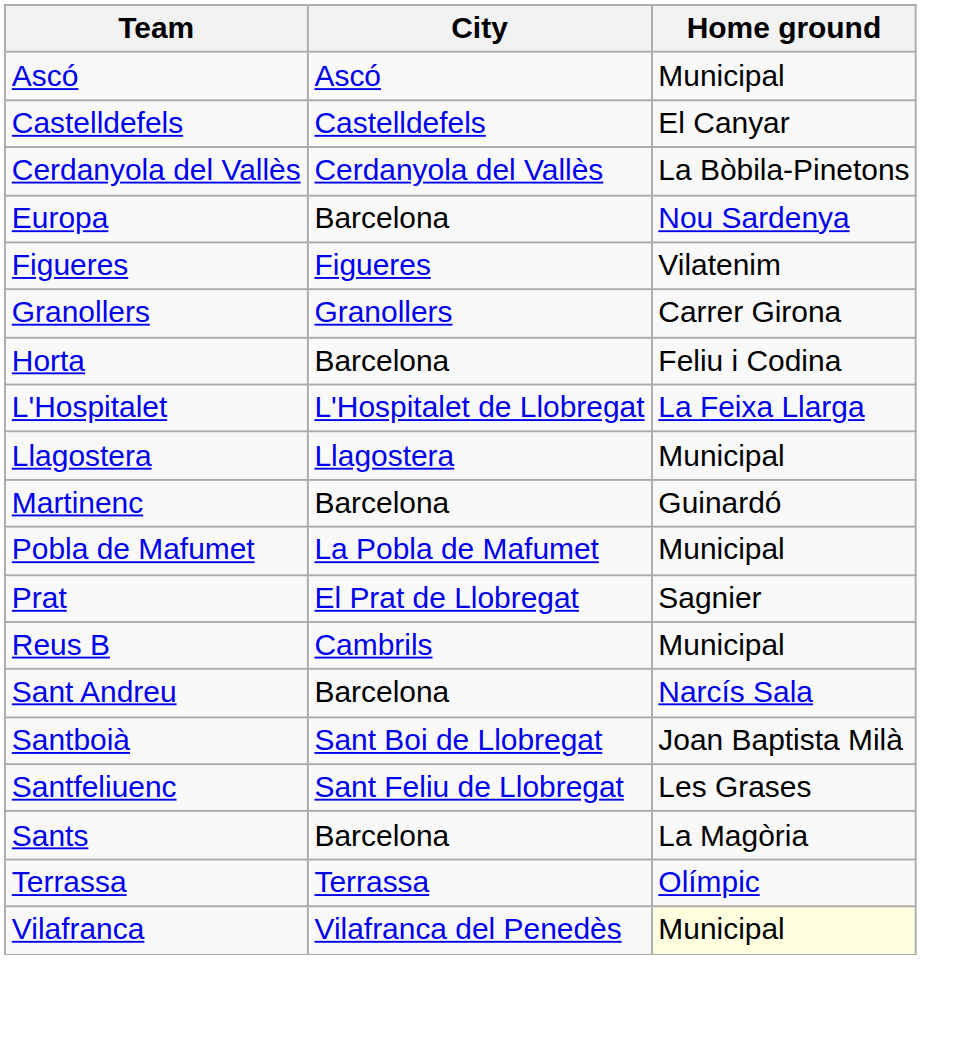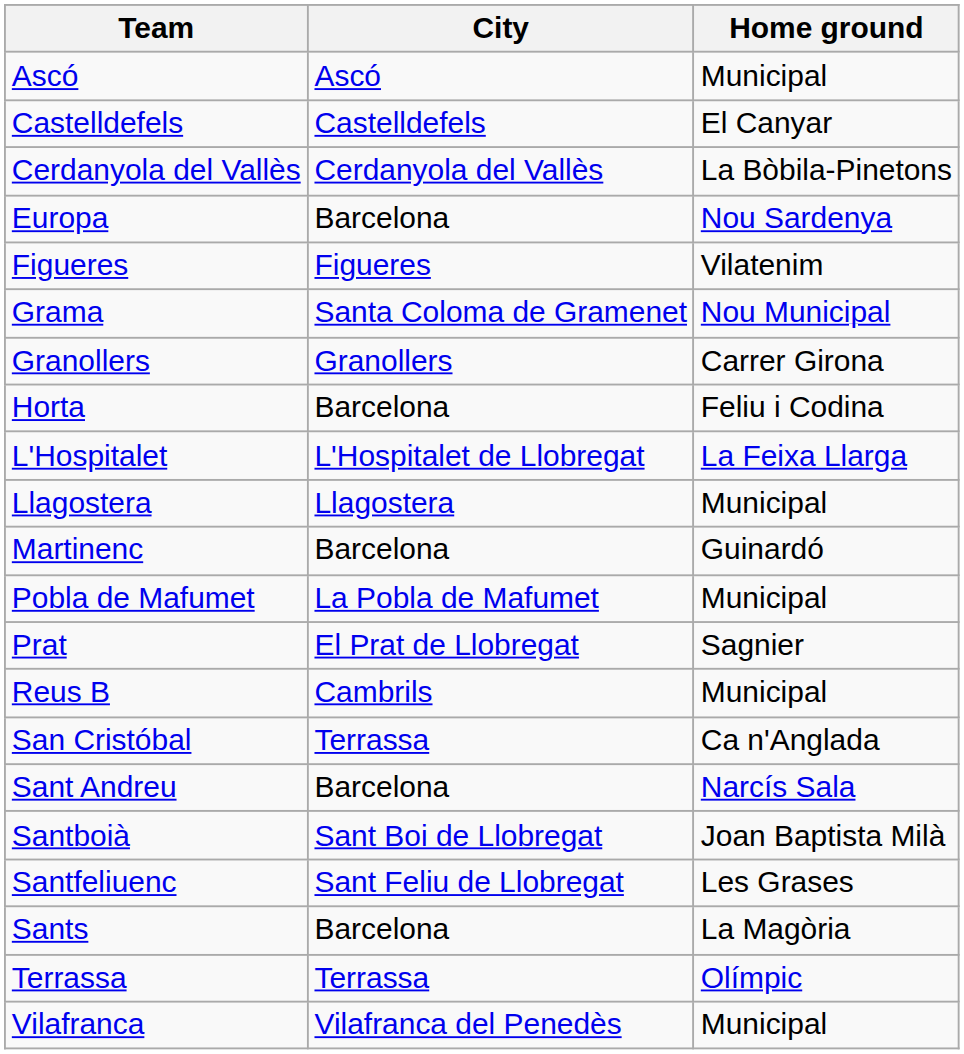 <table class="wikitable sortable">
 <tr>
 <th>Team</th>
 <th>City</th>
 <th>Home ground</th>
 </tr>
 <tr>
 <td><a href='#'>Ascó</a></td>
 <td><a href='#'>Ascó</a></td>
 <td>Municipal</td>
 </tr>
 <tr>
 <td><a href='#'>Castelldefels</a></td>
 <td><a href='#'>Castelldefels</a></td>
 <td>El Canyar</td>
 </tr>
 <tr>
 <td><a href='#'>Cerdanyola del Vallès</a></td>
 <td><a href='#'>Cerdanyola del Vallès</a></td>
 <td>La Bòbila-Pinetons</td>
 </tr>
 <tr>
 <td><a href='#'>Europa</a></td>
 <td>Barcelona</td>
 <td><a href='#'>Nou Sardenya</a></td>
 </tr>
 <tr>
 <td><a href='#'>Figueres</a></td>
 <td><a href='#'>Figueres</a></td>
 <td>Vilatenim</td>
+</tr>
+<tr>
+<td><a href='#'>Grama</a></td>
+<td><a href='#'>Santa Coloma de Gramenet</a></td>
+<td><a href='#'>Nou Municipal</a></td>
 </tr>
 <tr>
 <td><a href='#'>Granollers</a></td>
 <td><a href='#'>Granollers</a></td>
 <td>Carrer Girona</td>
 </tr>
 <tr>
 <td><a href='#'>Horta</a></td>
 <td>Barcelona</td>
 <td>Feliu i Codina</td>
 </tr>
 <tr>
 <td><a href='#'>L'Hospitalet</a></td>
 <td><a href='#'>L'Hospitalet de Llobregat</a></td>
 <td><a href='#'>La Feixa Llarga</a></td>
 </tr>
 <tr>
 <td><a href='#'>Llagostera</a></td>
 <td><a href='#'>Llagostera</a></td>
 <td>Municipal</td>
 </tr>
 <tr>
 <td><a href='#'>Martinenc</a></td>
 <td>Barcelona</td>
 <td>Guinardó</td>
 </tr>
 <tr>
 <td><a href='#'>Pobla de Mafumet</a></td>
 <td><a href='#'>La Pobla de Mafumet</a></td>
 <td>Municipal</td>
 </tr>
 <tr>
 <td><a href='#'>Prat</a></td>
 <td><a href='#'>El Prat de Llobregat</a></td>
 <td>Sagnier</td>
 </tr>
 <tr>
 <td><a href='#'>Reus B</a></td>
 <td><a href='#'>Cambrils</a></td>
 <td>Municipal</td>
 </tr>
 <tr>
+<td><a href='#'>San Cristóbal</a></td>
+<td><a href='#'>Terrassa</a></td>
+<td>Ca n'Anglada</td>
+</tr>
+<tr>
 <td><a href='#'>Sant Andreu</a></td>
 <td>Barcelona</td>
 <td><a href='#'>Narcís Sala</a></td>
 </tr>
 <tr>
 <td><a href='#'>Santboià</a></td>
 <td><a href='#'>Sant Boi de Llobregat</a></td>
 <td>Joan Baptista Milà</td>
 </tr>
 <tr>
 <td><a href='#'>Santfeliuenc</a></td>
 <td><a href='#'>Sant Feliu de Llobregat</a></td>
 <td>Les Grases</td>
 </tr>
 <tr>
 <td><a href='#'>Sants</a></td>
 <td>Barcelona</td>
 <td>La Magòria</td>
 </tr>
 <tr>
 <td><a href='#'>Terrassa</a></td>
 <td><a href='#'>Terrassa</a></td>
 <td><a href='#'>Olímpic</a></td>
 </tr>
 <tr>
 <td><a href='#'>Vilafranca</a></td>
 <td><a href='#'>Vilafranca del Penedès</a></td>
-<td style="background: lightyellow;">Municipal</td>
+<td>Municipal</td>
 </tr>
 </table>
